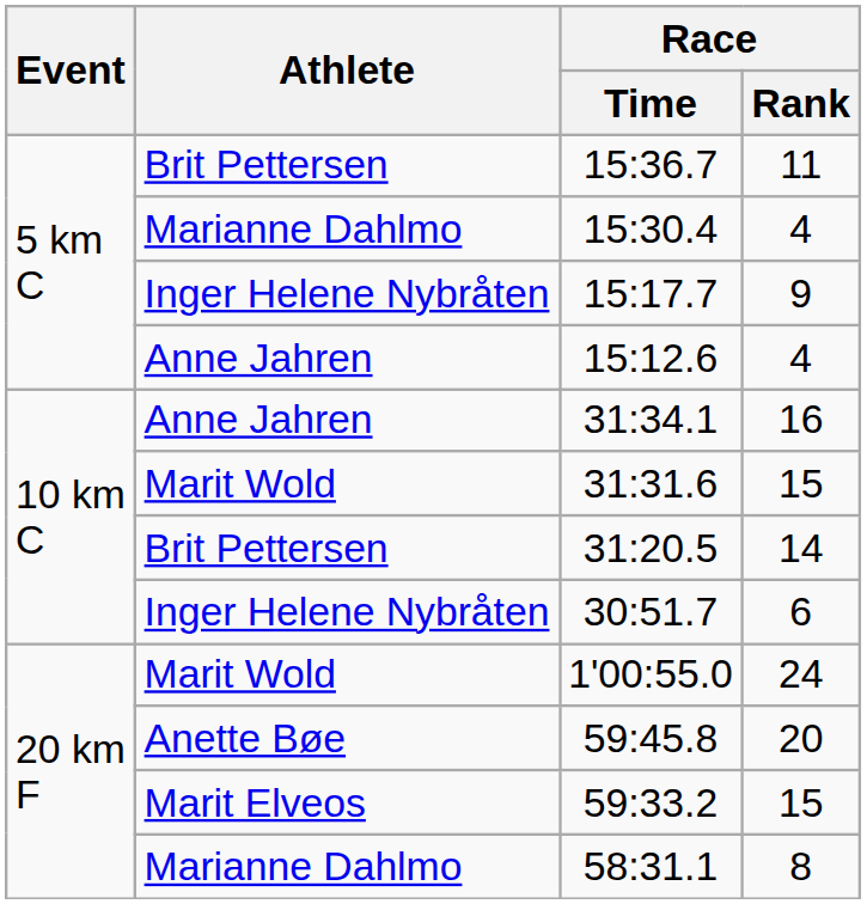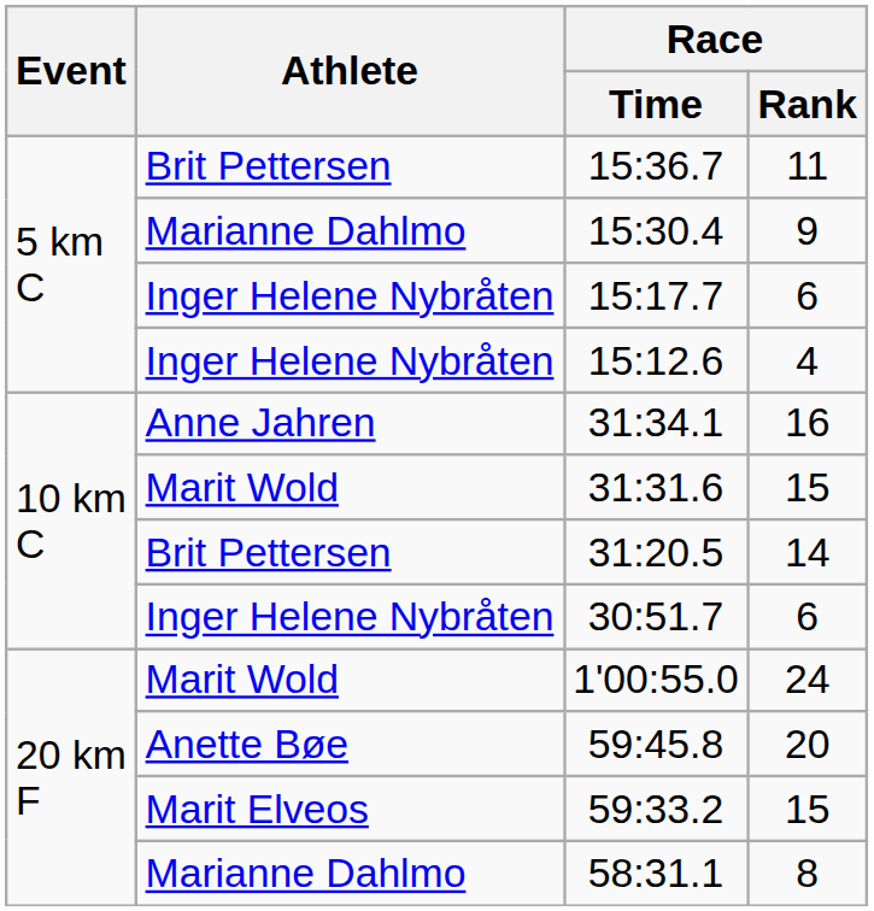 <table class="wikitable" border="1" style="font-size:90%">
 <tr>
 <th rowspan=2>Event</th>
 <th rowspan=2>Athlete</th>
 <th colspan=2>Race</th>
 </tr>
 <tr>
 <th>Time</th>
 <th>Rank</th>
 </tr>
 <tr>
 <td rowspan=4>5 km <br> C</td>
 <td><a href='#'>Brit Pettersen</a></td>
 <td align=center>15:36.7</td>
 <td align=center>11</td>
 </tr>
 <tr>
 <td><a href='#'>Marianne Dahlmo</a></td>
 <td align=center>15:30.4</td>
-<td align=center>4</td>
+<td align=center>9</td>
 </tr>
 <tr>
 <td><a href='#'>Inger Helene Nybråten</a></td>
 <td align=center>15:17.7</td>
-<td align=center>9</td>
+<td align=center>6</td>
 </tr>
 <tr>
-<td><a href='#'>Anne Jahren</a></td>
+<td><a href='#'>Inger Helene Nybråten</a></td>
 <td align=center>15:12.6</td>
 <td align=center>4</td>
 </tr>
 <tr>
 <td rowspan=4>10 km <br> C</td>
 <td><a href='#'>Anne Jahren</a></td>
 <td align=center>31:34.1</td>
 <td align=center>16</td>
 </tr>
 <tr>
 <td><a href='#'>Marit Wold</a></td>
 <td align=center>31:31.6</td>
 <td align=center>15</td>
 </tr>
 <tr>
 <td><a href='#'>Brit Pettersen</a></td>
 <td align=center>31:20.5</td>
 <td align=center>14</td>
 </tr>
 <tr>
 <td><a href='#'>Inger Helene Nybråten</a></td>
 <td align=center>30:51.7</td>
 <td align=center>6</td>
 </tr>
 <tr>
 <td rowspan=4>20 km <br> F</td>
 <td><a href='#'>Marit Wold</a></td>
 <td align=center>1'00:55.0</td>
 <td align=center>24</td>
 </tr>
 <tr>
 <td><a href='#'>Anette Bøe</a></td>
 <td align=center>59:45.8</td>
 <td align=center>20</td>
 </tr>
 <tr>
 <td><a href='#'>Marit Elveos</a></td>
 <td align=center>59:33.2</td>
 <td align=center>15</td>
 </tr>
 <tr>
 <td><a href='#'>Marianne Dahlmo</a></td>
 <td align=center>58:31.1</td>
 <td align=center>8</td>
 </tr>
 </table>
